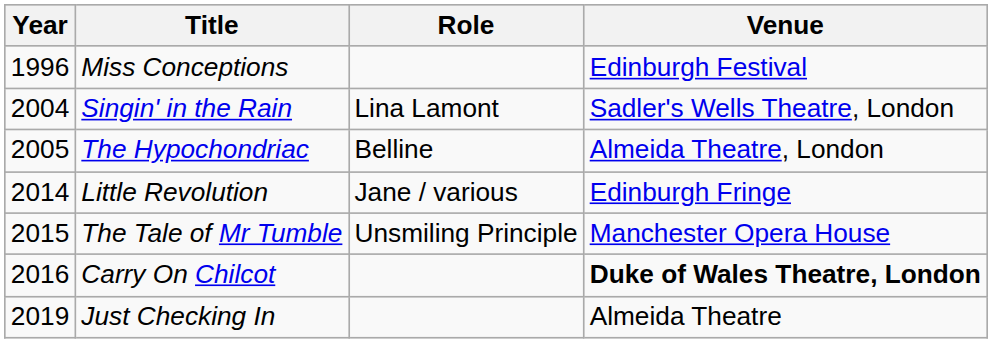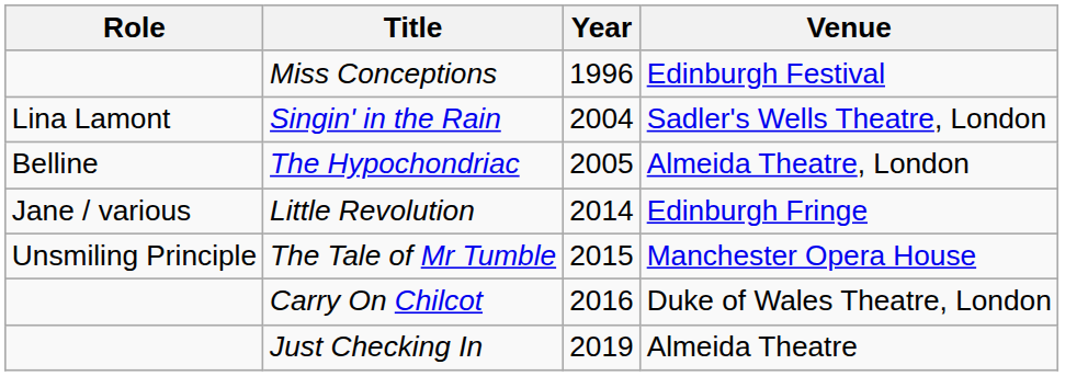 <table class="wikitable">
 <tr>
+<th>Role</th>
+<th>Title</th>
 <th>Year</th>
-<th>Title</th>
-<th>Role</th>
 <th>Venue</th>
 </tr>
 <tr>
+<td></td>
+<td><em>Miss Conceptions</em></td>
 <td>1996</td>
-<td><em>Miss Conceptions</em></td>
-<td></td>
 <td><a href='#'>Edinburgh Festival</a></td>
 </tr>
 <tr>
+<td>Lina Lamont</td>
+<td><em><a href='#'>Singin' in the Rain</a></em></td>
 <td>2004</td>
-<td><em><a href='#'>Singin' in the Rain</a></em></td>
-<td>Lina Lamont</td>
 <td><a href='#'>Sadler's Wells Theatre</a>, London</td>
 </tr>
 <tr>
+<td>Belline</td>
+<td><em><a href='#'>The Hypochondriac</a></em></td>
 <td>2005</td>
-<td><em><a href='#'>The Hypochondriac</a></em></td>
-<td>Belline</td>
 <td><a href='#'>Almeida Theatre</a>, London</td>
 </tr>
 <tr>
+<td>Jane / various</td>
+<td><em>Little Revolution</em></td>
 <td>2014</td>
-<td><em>Little Revolution</em></td>
-<td>Jane / various</td>
 <td><a href='#'>Edinburgh Fringe</a></td>
 </tr>
 <tr>
+<td>Unsmiling Principle</td>
+<td><em>The Tale of <a href='#'>Mr Tumble</a></em></td>
 <td>2015</td>
-<td><em>The Tale of <a href='#'>Mr Tumble</a></em></td>
-<td>Unsmiling Principle</td>
 <td><a href='#'>Manchester Opera House</a></td>
 </tr>
 <tr>
+<td></td>
+<td><em>Carry On <a href='#'>Chilcot</a></em></td>
 <td>2016</td>
-<td><em>Carry On <a href='#'>Chilcot</a></em></td>
-<td></td>
-<td><strong>Duke of Wales Theatre, London</strong></td>
+<td>Duke of Wales Theatre, London</td>
 </tr>
 <tr>
+<td></td>
+<td><em>Just Checking In</em></td>
 <td>2019</td>
-<td><em>Just Checking In</em></td>
-<td></td>
 <td>Almeida Theatre</td>
 </tr>
 </table>
